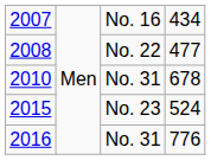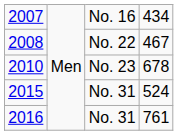 <table class="wikitable">
 <tr align="center">
 <td><a href='#'>2007</a></td>
 <td rowspan="5">Men</td>
 <td>No. 16</td>
 <td>434</td>
 </tr>
 <tr align="center">
 <td><a href='#'>2008</a></td>
 <td>No. 22</td>
-<td>477</td>
+<td>467</td>
 </tr>
 <tr align="center">
 <td><a href='#'>2010</a></td>
-<td>No. 31</td>
+<td>No. 23</td>
 <td>678</td>
 </tr>
 <tr align="center">
 <td><a href='#'>2015</a></td>
-<td>No. 23</td>
+<td>No. 31</td>
 <td>524</td>
 </tr>
 <tr align="center">
 <td><a href='#'>2016</a></td>
 <td>No. 31</td>
-<td>776</td>
+<td>761</td>
 </tr>
 </table>
